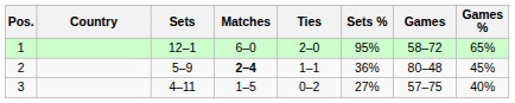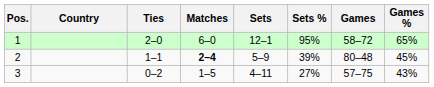 <table class="wikitable nowrap" style=text-align:center>
 <tr>
 <th>Pos.</th>
 <th width=140>Country</th>
+<th width=75>Ties</th>
+<th width=75>Matches</th>
 <th width=75>Sets</th>
-<th width=75>Matches</th>
-<th width=75>Ties</th>
 <th width=60>Sets %</th>
 <th width=75>Games</th>
 <th width=60>Games %</th>
 </tr>
 <tr bgcolor=ccffcc>
 <td>1</td>
 <td align=left></td>
+<td>2–0</td>
+<td>6–0</td>
 <td>12–1</td>
-<td>6–0</td>
-<td>2–0</td>
 <td>95%</td>
 <td>58–72</td>
 <td>65%</td>
 </tr>
 <tr>
 <td>2</td>
 <td align=left></td>
+<td>1–1</td>
+<td><strong>2–4</strong></td>
 <td>5–9</td>
-<td><strong>2–4</strong></td>
-<td>1–1</td>
-<td>36%</td>
+<td>39%</td>
 <td>80–48</td>
 <td>45%</td>
 </tr>
 <tr>
 <td>3</td>
 <td align=left></td>
+<td>0–2</td>
+<td>1–5</td>
 <td>4–11</td>
-<td>1–5</td>
-<td>0–2</td>
 <td>27%</td>
 <td>57–75</td>
-<td>40%</td>
+<td>43%</td>
 </tr>
 </table>
